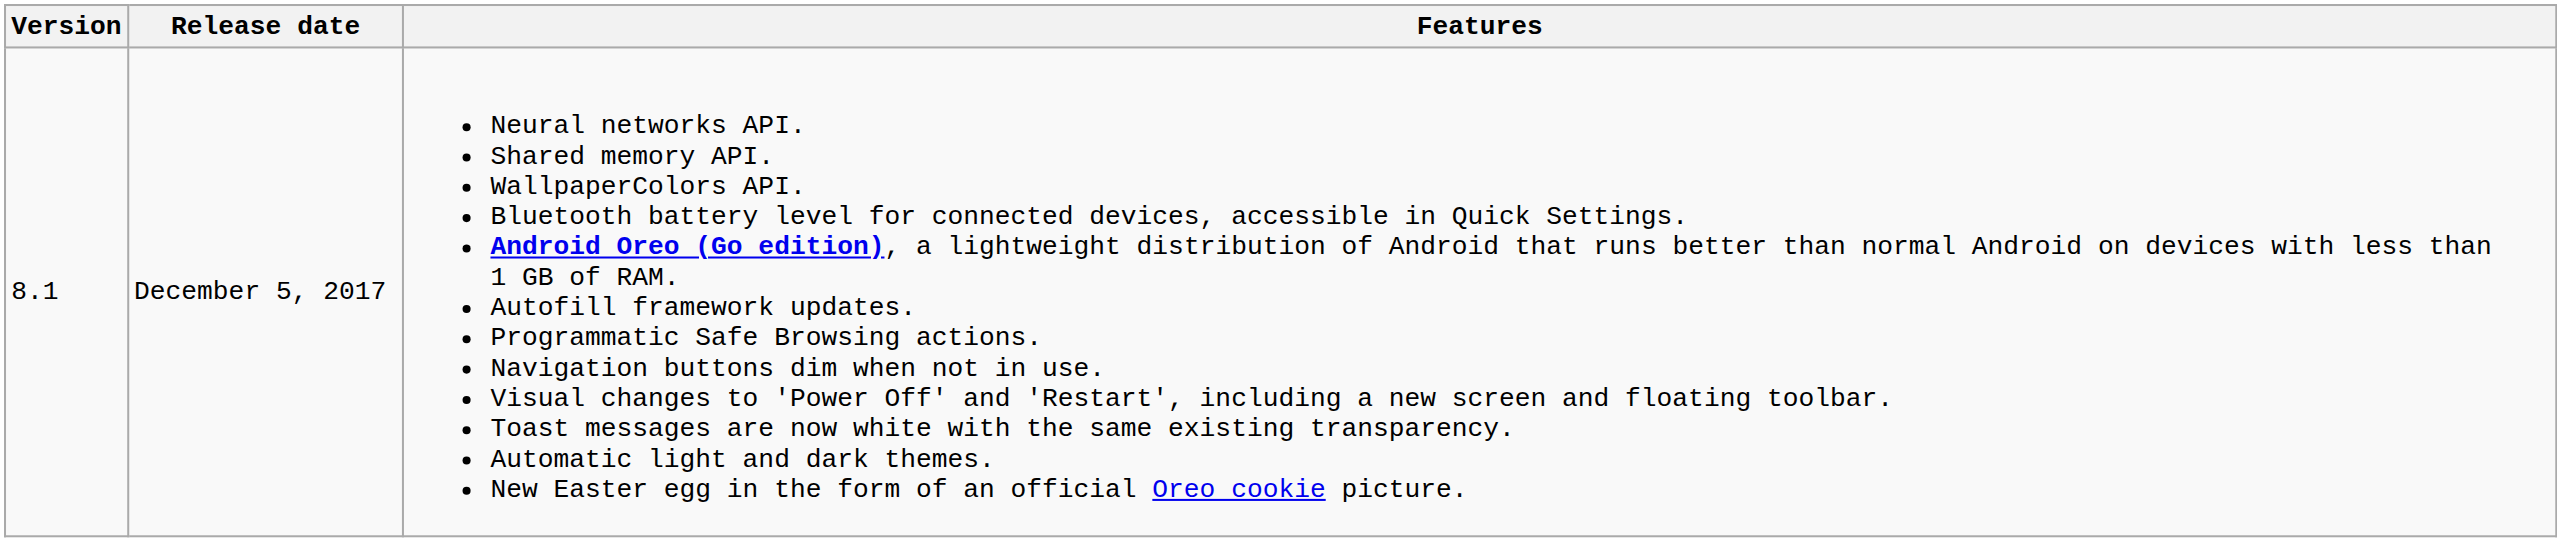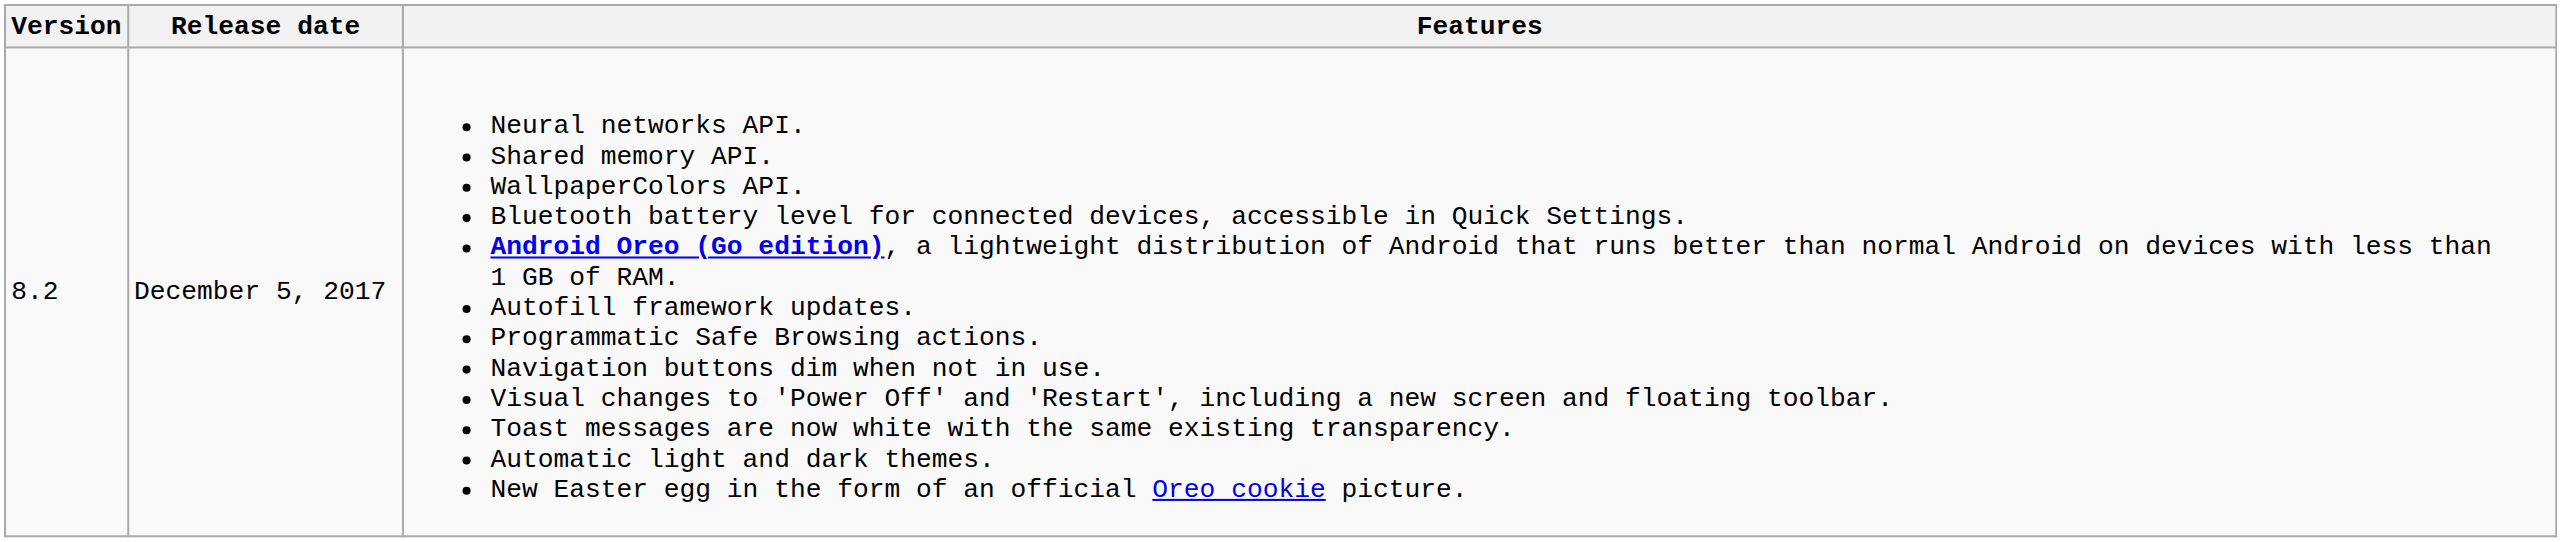 <table class="wikitable" style="width:100%;">
 <tr>
 <th style="width:2%;">Version</th>
 <th style="width:11%;">Release date</th>
 <th style="width:87%;">Features</th>
 </tr>
 <tr>
-<td>8.1</td>
+<td>8.2</td>
 <td>December 5, 2017</td>
 <td><br><ul><li>Neural networks API.</li><li>Shared memory API.</li><li>WallpaperColors API.</li><li>Bluetooth battery level for connected devices, accessible in Quick Settings.</li><li><strong><a href='#'>Android Oreo (Go edition)</a></strong>, a lightweight distribution of Android that runs better than normal Android on devices with less than 1 GB of RAM.</li><li>Autofill framework updates.</li><li>Programmatic Safe Browsing actions.</li><li>Navigation buttons dim when not in use.</li><li>Visual changes to 'Power Off' and 'Restart', including a new screen and floating toolbar.</li><li>Toast messages are now white with the same existing transparency.</li><li>Automatic light and dark themes.</li><li>New Easter egg in the form of an official <a href='#'>Oreo cookie</a> picture.</li></ul></td>
 </tr>
 </table>
